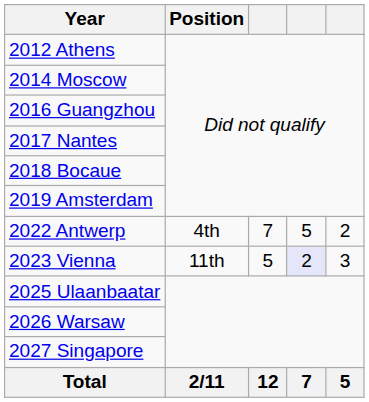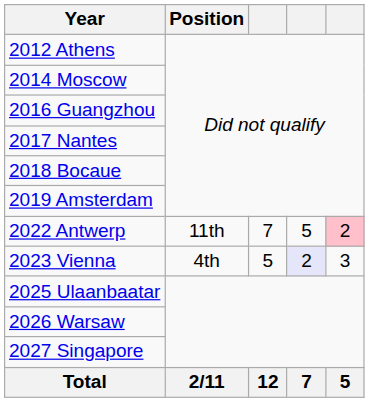 <table class="wikitable" style="text-align: center;">
 <tr>
 <th>Year</th>
 <th>Position</th>
 <th width=25px></th>
 <th width=25px></th>
 <th width=25px></th>
 </tr>
 <tr>
 <td style="text-align:left;"> <a href='#'>2012 Athens</a></td>
 <td colspan=4 rowspan=6><em>Did not qualify</em></td>
 </tr>
 <tr>
 <td style="text-align:left;"> <a href='#'>2014 Moscow</a></td>
 </tr>
 <tr>
 <td style="text-align:left;"> <a href='#'>2016 Guangzhou</a></td>
 </tr>
 <tr>
 <td style="text-align:left;"> <a href='#'>2017 Nantes</a></td>
 </tr>
 <tr>
 <td style="text-align:left;"> <a href='#'>2018 Bocaue</a></td>
 </tr>
 <tr>
 <td style="text-align:left;"> <a href='#'>2019 Amsterdam</a></td>
 </tr>
 <tr>
 <td style="text-align:left;"> <a href='#'>2022 Antwerp</a></td>
-<td>4th</td>
+<td>11th</td>
 <td>7</td>
 <td>5</td>
-<td>2</td>
+<td style="background: pink;">2</td>
 </tr>
 <tr>
 <td style="text-align:left;"> <a href='#'>2023 Vienna</a></td>
-<td>11th</td>
+<td>4th</td>
 <td>5</td>
 <td style="background: lavender;">2</td>
 <td>3</td>
 </tr>
 <tr>
 <td style="text-align:left;"> <a href='#'>2025 Ulaanbaatar</a></td>
 </tr>
 <tr>
 <td style="text-align:left;"> <a href='#'>2026 Warsaw</a></td>
 </tr>
 <tr>
 <td style="text-align:left;"> <a href='#'>2027 Singapore</a></td>
 </tr>
 <tr>
 <th>Total</th>
 <th>2/11</th>
 <th>12</th>
 <th>7</th>
 <th>5</th>
 </tr>
 </table>
